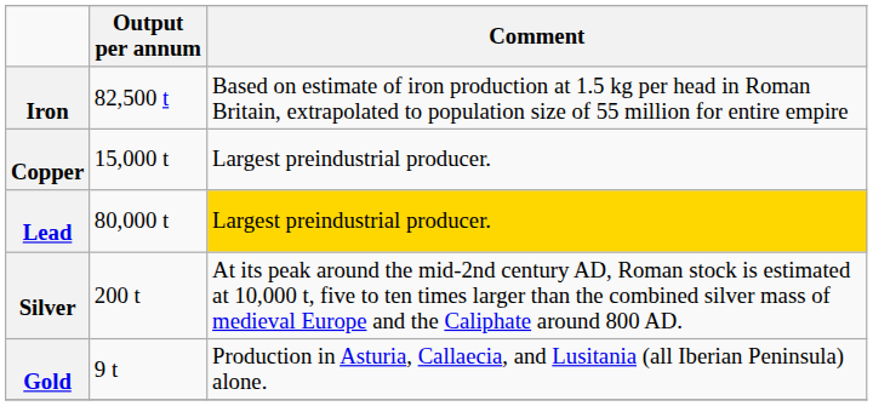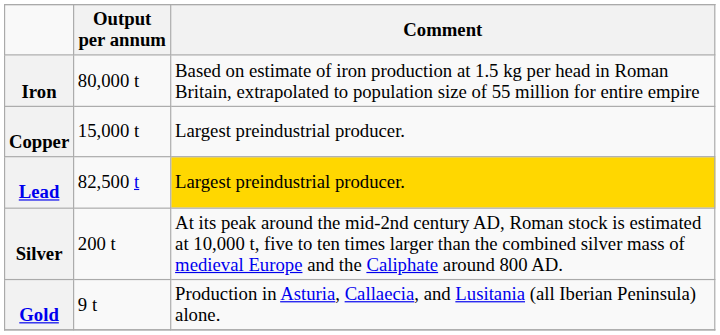 <table class="wikitable" border="1">
 <tr>
 </tr>
 <tr>
 <td></td>
 <th>Output per annum</th>
 <th>Comment</th>
 </tr>
 <tr>
 <th><br>Iron</th>
-<td>82,500 <a href='#'>t</a></td>
+<td>80,000 t</td>
 <td>Based on estimate of iron production at 1.5 kg per head in Roman Britain, extrapolated to population size of 55 million for entire empire</td>
 </tr>
 <tr>
 <th><br>Copper</th>
 <td>15,000 t</td>
 <td>Largest preindustrial producer.</td>
 </tr>
 <tr>
 <th><br><a href='#'>Lead</a></th>
-<td>80,000 t</td>
+<td>82,500 <a href='#'>t</a></td>
 <td style="background: gold;">Largest preindustrial producer.</td>
 </tr>
 <tr>
 <th><br>Silver</th>
 <td>200 t</td>
 <td>At its peak around the mid-2nd century AD, Roman stock is estimated at 10,000 t, five to ten times larger than the combined silver mass of <a href='#'>medieval Europe</a> and the <a href='#'>Caliphate</a> around 800 AD.</td>
 </tr>
 <tr>
 <th><br><a href='#'>Gold</a></th>
 <td>9 t</td>
 <td>Production in <a href='#'>Asturia</a>, <a href='#'>Callaecia</a>, and <a href='#'>Lusitania</a> (all Iberian Peninsula) alone. </td>
 </tr>
 <tr>
 </tr>
 </table>
